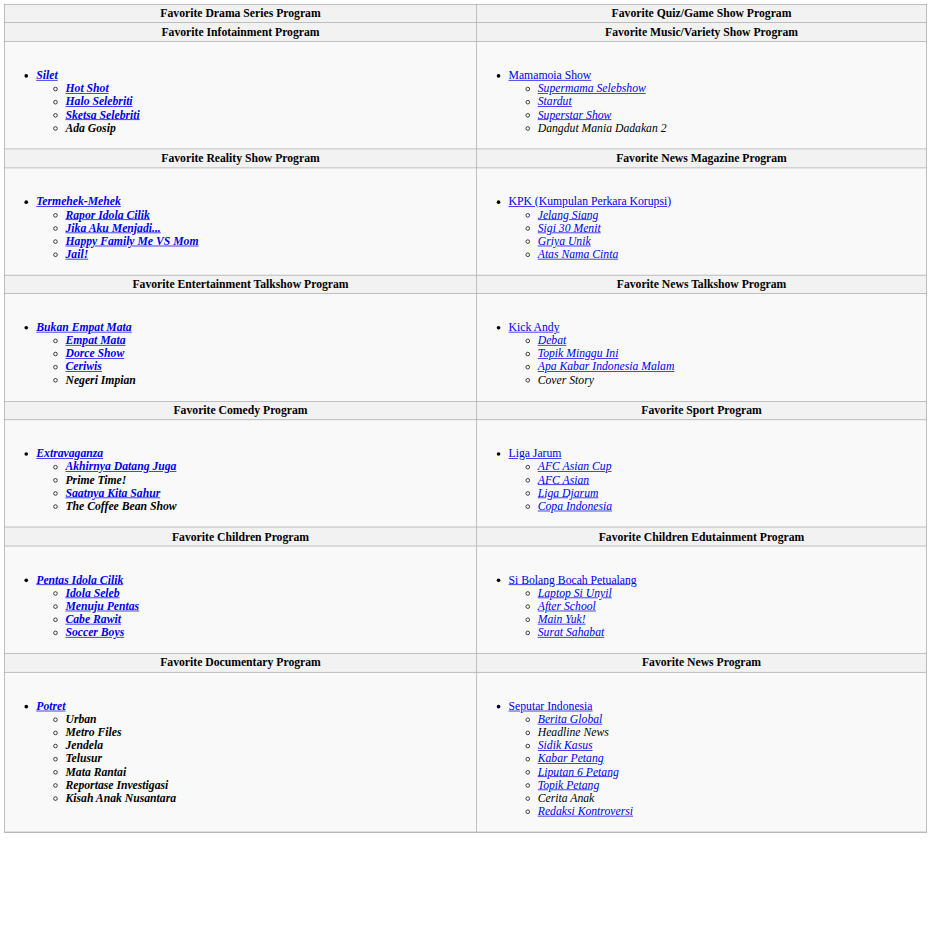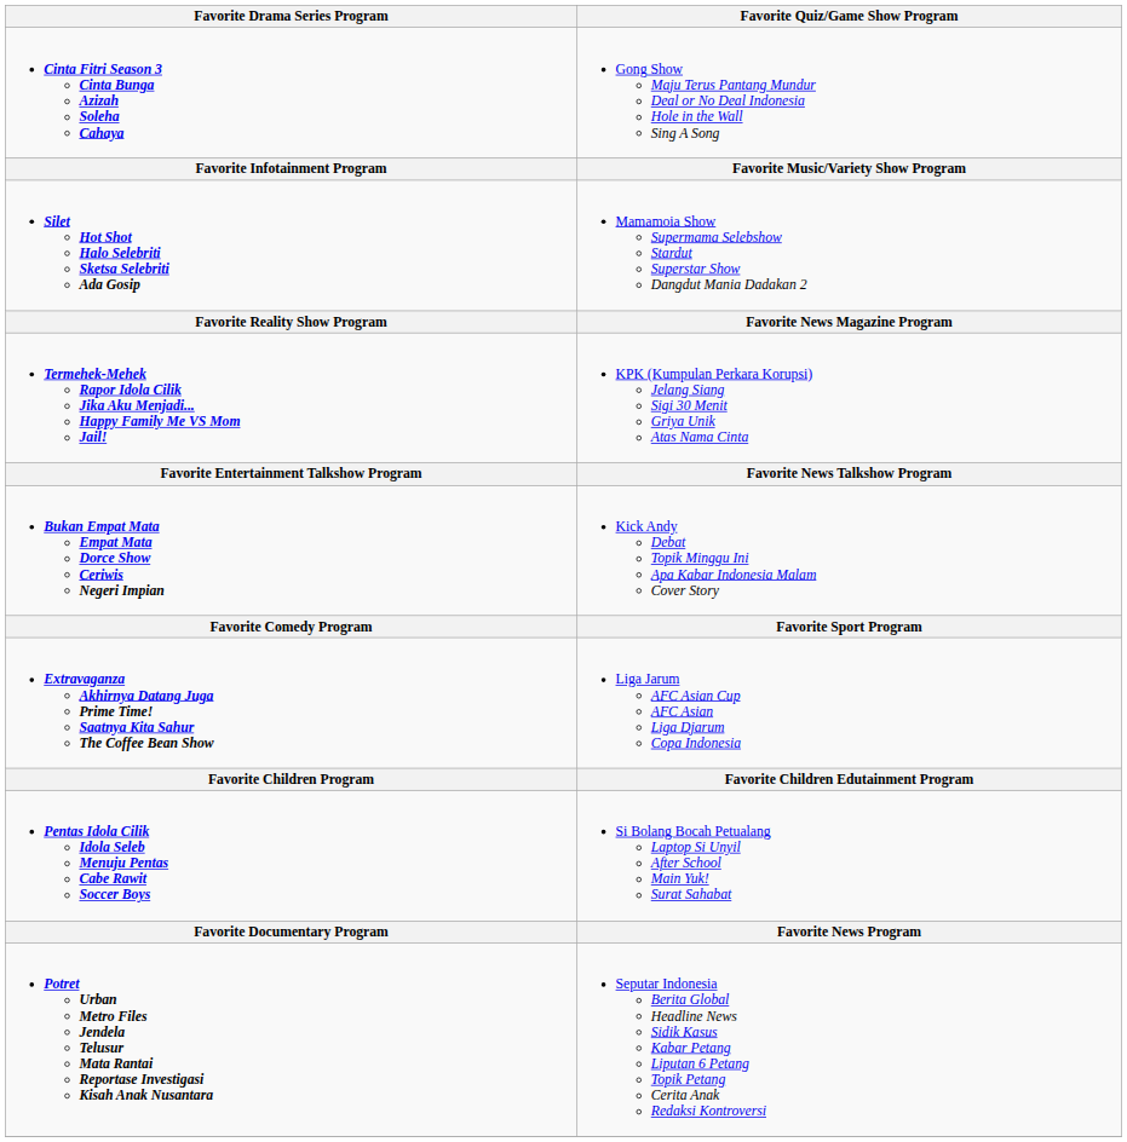 <table class="wikitable" style="width:100%;">
 <tr>
 <th>Favorite Drama Series Program</th>
 <th>Favorite Quiz/Game Show Program</th>
+</tr>
+<tr>
+<td valign= "top"><br><ul><li><strong><em><a href='#'>Cinta Fitri Season 3</a><em> <strong><ul><li></em><a href='#'>Cinta Bunga</a><em> </li><li></em><a href='#'>Azizah</a><em> </li><li></em><a href='#'>Soleha</a><em> </li><li></em><a href='#'>Cahaya</a><em> </li></ul></li></ul></td>
+<td valign= "top"><br><ul><li></em></strong><a href='#'>Gong Show</a></em> </strong><ul><li><em><a href='#'>Maju Terus Pantang Mundur</a></em> </li><li><em><a href='#'>Deal or No Deal Indonesia</a></em> </li><li><em><a href='#'>Hole in the Wall</a></em> </li><li><em>Sing A Song</em> </li></ul></li></ul></td>
 </tr>
 <tr>
 <th>Favorite Infotainment Program</th>
 <th>Favorite Music/Variety Show Program</th>
 </tr>
 <tr>
 <td valign= "top"><br><ul><li><strong><em><a href='#'>Silet</a><em> <strong><ul><li></em><a href='#'>Hot Shot</a><em> </li><li></em><a href='#'>Halo Selebriti</a><em> </li><li></em><a href='#'>Sketsa Selebriti</a><em> </li><li></em>Ada Gosip<em> </li></ul></li></ul></td>
 <td valign= "top"><br><ul><li></em></strong><a href='#'>Mamamoia Show</a></em> </strong><ul><li><em><a href='#'>Supermama Selebshow</a></em> </li><li><em><a href='#'>Stardut</a></em> </li><li><em><a href='#'>Superstar Show</a></em> </li><li><em>Dangdut Mania Dadakan 2</em> </li></ul></li></ul></td>
 </tr>
 <tr>
 <th>Favorite Reality Show Program</th>
 <th>Favorite News Magazine Program</th>
 </tr>
 <tr>
 <td valign= "top"><br><ul><li><strong><em><a href='#'>Termehek-Mehek</a><em> <strong><ul><li></em><a href='#'>Rapor Idola Cilik</a><em> </li><li></em><a href='#'>Jika Aku Menjadi...</a><em> </li><li></em><a href='#'>Happy Family Me VS Mom</a><em> </li><li></em><a href='#'>Jail!</a><em> </li></ul></li></ul></td>
 <td valign= "top"><br><ul><li></em></strong><a href='#'>KPK (Kumpulan Perkara Korupsi)</a></em> </strong><ul><li><em><a href='#'>Jelang Siang</a></em> </li><li><em><a href='#'>Sigi 30 Menit</a></em> </li><li><em><a href='#'>Griya Unik</a></em> </li><li><em><a href='#'>Atas Nama Cinta</a></em> </li></ul></li></ul></td>
 </tr>
 <tr>
 <th>Favorite Entertainment Talkshow Program</th>
 <th>Favorite News Talkshow Program</th>
 </tr>
 <tr>
 <td valign= "top"><br><ul><li><strong><em><a href='#'>Bukan Empat Mata</a><em> <strong><ul><li></em><a href='#'>Empat Mata</a><em> </li><li></em><a href='#'>Dorce Show</a><em> </li><li></em><a href='#'>Ceriwis</a><em> </li><li></em>Negeri Impian<em> </li></ul></li></ul></td>
 <td valign= "top"><br><ul><li></em></strong><a href='#'>Kick Andy</a></em> </strong><ul><li><em><a href='#'>Debat</a></em> </li><li><em><a href='#'>Topik Minggu Ini</a></em> </li><li><em><a href='#'>Apa Kabar Indonesia Malam</a></em> </li><li><em>Cover Story</em> </li></ul></li></ul></td>
 </tr>
 <tr>
 <th>Favorite Comedy Program</th>
 <th>Favorite Sport Program</th>
 </tr>
 <tr>
 <td valign= "top"><br><ul><li><strong><em><a href='#'>Extravaganza</a><em> <strong><ul><li></em><a href='#'>Akhirnya Datang Juga</a><em> </li><li></em>Prime Time!<em> </li><li></em><a href='#'>Saatnya Kita Sahur</a><em> </li><li></em>The Coffee Bean Show<em> </li></ul></li></ul></td>
 <td valign= "top"><br><ul><li></em></strong><a href='#'>Liga Jarum</a></em> </strong><ul><li><em><a href='#'>AFC Asian Cup</a></em> </li><li><em><a href='#'>AFC Asian</a></em> </li><li><em><a href='#'>Liga Djarum</a></em> </li><li><em><a href='#'>Copa Indonesia</a></em> </li></ul></li></ul></td>
 </tr>
 <tr>
 <th>Favorite Children Program</th>
 <th>Favorite Children Edutainment Program</th>
 </tr>
 <tr>
 <td valign= "top"><br><ul><li><strong><em><a href='#'>Pentas Idola Cilik</a><em> <strong><ul><li></em><a href='#'>Idola Seleb</a><em> </li><li></em><a href='#'>Menuju Pentas</a><em> </li><li></em><a href='#'>Cabe Rawit</a><em> </li><li></em><a href='#'>Soccer Boys</a><em></li></ul></li></ul></td>
 <td valign= "top"><br><ul><li></em></strong><a href='#'>Si Bolang Bocah Petualang</a></em> </strong><ul><li><em><a href='#'>Laptop Si Unyil</a></em> </li><li><em><a href='#'>After School</a></em> </li><li><em><a href='#'>Main Yuk!</a></em> </li><li><em><a href='#'>Surat Sahabat</a></em> </li></ul></li></ul></td>
 </tr>
 <tr>
 <th>Favorite Documentary Program</th>
 <th>Favorite News Program</th>
 </tr>
 <tr>
 <td valign= "top"><br><ul><li><strong><em><a href='#'>Potret</a><em> <strong><ul><li></em>Urban<em> </li><li></em>Metro Files<em> </li><li></em>Jendela<em> </li><li></em>Telusur<em> </li><li></em>Mata Rantai<em> </li><li></em>Reportase Investigasi<em> </li><li></em>Kisah Anak Nusantara<em> </li></ul></li></ul></td>
 <td valign= "top"><br><ul><li></em></strong><a href='#'>Seputar Indonesia</a></em> </strong><ul><li><em><a href='#'>Berita Global</a></em> </li><li><em>Headline News</em> </li><li><em><a href='#'>Sidik Kasus</a></em> </li><li><em><a href='#'>Kabar Petang</a></em> </li><li><em><a href='#'>Liputan 6 Petang</a></em> </li><li><em><a href='#'>Topik Petang</a></em> </li><li><em>Cerita Anak</em> </li><li><em><a href='#'>Redaksi Kontroversi</a> </em> </li></ul></li></ul></td>
 </tr>
 <tr>
 </tr>
 </table>
